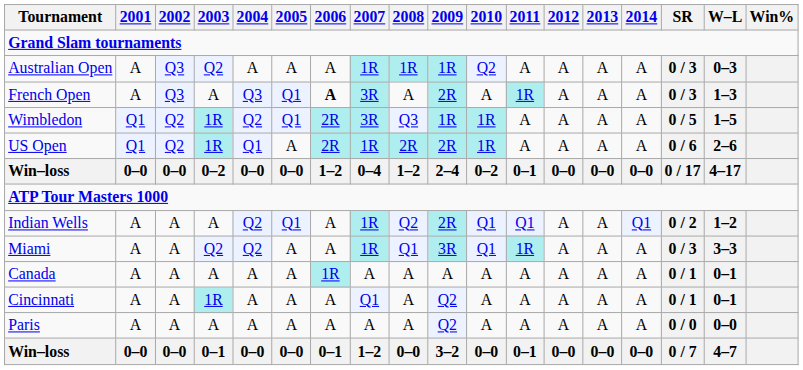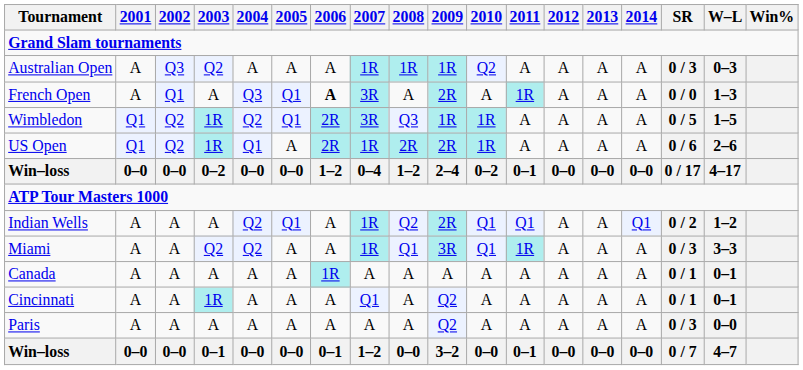 <table class=wikitable style=text-align:center;font-size:97%>
 <tr>
 <th>Tournament</th>
 <th><a href='#'>2001</a></th>
 <th><a href='#'>2002</a></th>
 <th><a href='#'>2003</a></th>
 <th><a href='#'>2004</a></th>
 <th><a href='#'>2005</a></th>
 <th><a href='#'>2006</a></th>
 <th><a href='#'>2007</a></th>
 <th><a href='#'>2008</a></th>
 <th><a href='#'>2009</a></th>
 <th><a href='#'>2010</a></th>
 <th><a href='#'>2011</a></th>
 <th><a href='#'>2012</a></th>
 <th><a href='#'>2013</a></th>
 <th><a href='#'>2014</a></th>
 <th>SR</th>
 <th>W–L</th>
 <th>Win%</th>
 </tr>
 <tr>
 <td colspan=25 style=text-align:left><a href='#'><strong>Grand Slam tournaments</strong></a></td>
 </tr>
 <tr>
 <td align=left><a href='#'>Australian Open</a></td>
 <td>A</td>
 <td bgcolor=ecf2ff><a href='#'>Q3</a></td>
 <td bgcolor=ecf2ff><a href='#'>Q2</a></td>
 <td>A</td>
 <td>A</td>
 <td>A</td>
 <td bgcolor=afeeee><a href='#'>1R</a></td>
 <td bgcolor=afeeee><a href='#'>1R</a></td>
 <td bgcolor=afeeee><a href='#'>1R</a></td>
 <td bgcolor=ecf2ff><a href='#'>Q2</a></td>
 <td>A</td>
 <td>A</td>
 <td>A</td>
 <td>A</td>
 <th>0 / 3</th>
 <th>0–3</th>
 <th></th>
 </tr>
 <tr>
 <td align=left><a href='#'>French Open</a></td>
 <td>A</td>
-<td bgcolor=ecf2ff><a href='#'>Q3</a></td>
+<td bgcolor=ecf2ff><a href='#'>Q1</a></td>
 <td>A</td>
 <td bgcolor=ecf2ff><a href='#'>Q3</a></td>
 <td bgcolor=ecf2ff><a href='#'>Q1</a></td>
 <td><strong>A</strong></td>
 <td bgcolor=afeeee><a href='#'>3R</a></td>
 <td>A</td>
 <td bgcolor=afeeee><a href='#'>2R</a></td>
 <td>A</td>
 <td bgcolor=afeeee><a href='#'>1R</a></td>
 <td>A</td>
 <td>A</td>
 <td>A</td>
-<th>0 / 3</th>
+<th>0 / 0</th>
 <th>1–3</th>
 <th></th>
 </tr>
 <tr>
 <td align=left><a href='#'>Wimbledon</a></td>
 <td bgcolor=ecf2ff><a href='#'>Q1</a></td>
 <td bgcolor=ecf2ff><a href='#'>Q2</a></td>
 <td bgcolor=afeeee><a href='#'>1R</a></td>
 <td bgcolor=ecf2ff><a href='#'>Q2</a></td>
 <td bgcolor=ecf2ff><a href='#'>Q1</a></td>
 <td bgcolor=afeeee><a href='#'>2R</a></td>
 <td bgcolor=afeeee><a href='#'>3R</a></td>
 <td bgcolor=ecf2ff><a href='#'>Q3</a></td>
 <td bgcolor=afeeee><a href='#'>1R</a></td>
 <td bgcolor=afeeee><a href='#'>1R</a></td>
 <td>A</td>
 <td>A</td>
 <td>A</td>
 <td>A</td>
 <th>0 / 5</th>
 <th>1–5</th>
 <th></th>
 </tr>
 <tr>
 <td align=left><a href='#'>US Open</a></td>
 <td bgcolor=ecf2ff><a href='#'>Q1</a></td>
 <td bgcolor=ecf2ff><a href='#'>Q2</a></td>
 <td bgcolor=afeeee><a href='#'>1R</a></td>
 <td bgcolor=ecf2ff><a href='#'>Q1</a></td>
 <td>A</td>
 <td bgcolor=afeeee><a href='#'>2R</a></td>
 <td bgcolor=afeeee><a href='#'>1R</a></td>
 <td bgcolor=afeeee><a href='#'>2R</a></td>
 <td bgcolor=afeeee><a href='#'>2R</a></td>
 <td bgcolor=afeeee><a href='#'>1R</a></td>
 <td>A</td>
 <td>A</td>
 <td>A</td>
 <td>A</td>
 <th>0 / 6</th>
 <th>2–6</th>
 <th></th>
 </tr>
 <tr>
 <th style=text-align:left><strong>Win–loss</strong></th>
 <th>0–0</th>
 <th>0–0</th>
 <th>0–2</th>
 <th>0–0</th>
 <th>0–0</th>
 <th>1–2</th>
 <th>0–4</th>
 <th>1–2</th>
 <th>2–4</th>
 <th>0–2</th>
 <th>0–1</th>
 <th>0–0</th>
 <th>0–0</th>
 <th>0–0</th>
 <th>0 / 17</th>
 <th>4–17</th>
 <th></th>
 </tr>
 <tr>
 <td colspan=25 style=text-align:left><strong><a href='#'>ATP Tour Masters 1000</a></strong></td>
 </tr>
 <tr>
 <td align=left><a href='#'>Indian Wells</a></td>
 <td>A</td>
 <td>A</td>
 <td>A</td>
 <td bgcolor=ecf2ff><a href='#'>Q2</a></td>
 <td bgcolor=ecf2ff><a href='#'>Q1</a></td>
 <td>A</td>
 <td bgcolor=afeeee><a href='#'>1R</a></td>
 <td bgcolor=ecf2ff><a href='#'>Q2</a></td>
 <td bgcolor=afeeee><a href='#'>2R</a></td>
 <td bgcolor=ecf2ff><a href='#'>Q1</a></td>
 <td bgcolor=ecf2ff><a href='#'>Q1</a></td>
 <td>A</td>
 <td>A</td>
 <td bgcolor=ecf2ff><a href='#'>Q1</a></td>
 <th>0 / 2</th>
 <th>1–2</th>
 <th></th>
 </tr>
 <tr>
 <td align=left><a href='#'>Miami</a></td>
 <td>A</td>
 <td>A</td>
 <td bgcolor=ecf2ff><a href='#'>Q2</a></td>
 <td bgcolor=ecf2ff><a href='#'>Q2</a></td>
 <td>A</td>
 <td>A</td>
 <td bgcolor=afeeee><a href='#'>1R</a></td>
 <td bgcolor=ecf2ff><a href='#'>Q1</a></td>
 <td bgcolor=afeeee><a href='#'>3R</a></td>
 <td bgcolor=ecf2ff><a href='#'>Q1</a></td>
 <td bgcolor=afeeee><a href='#'>1R</a></td>
 <td>A</td>
 <td>A</td>
 <td>A</td>
 <th>0 / 3</th>
 <th>3–3</th>
 <th></th>
 </tr>
 <tr>
 <td align=left><a href='#'>Canada</a></td>
 <td>A</td>
 <td>A</td>
 <td>A</td>
 <td>A</td>
 <td>A</td>
 <td bgcolor=afeeee><a href='#'>1R</a></td>
 <td>A</td>
 <td>A</td>
 <td>A</td>
 <td>A</td>
 <td>A</td>
 <td>A</td>
 <td>A</td>
 <td>A</td>
 <th>0 / 1</th>
 <th>0–1</th>
 <th></th>
 </tr>
 <tr>
 <td align=left><a href='#'>Cincinnati</a></td>
 <td>A</td>
 <td>A</td>
 <td bgcolor=afeeee><a href='#'>1R</a></td>
 <td>A</td>
 <td>A</td>
 <td>A</td>
 <td bgcolor=ecf2ff><a href='#'>Q1</a></td>
 <td>A</td>
 <td bgcolor=ecf2ff><a href='#'>Q2</a></td>
 <td>A</td>
 <td>A</td>
 <td>A</td>
 <td>A</td>
 <td>A</td>
 <th>0 / 1</th>
 <th>0–1</th>
 <th></th>
 </tr>
 <tr>
 <td align=left><a href='#'>Paris</a></td>
 <td>A</td>
 <td>A</td>
 <td>A</td>
 <td>A</td>
 <td>A</td>
 <td>A</td>
 <td>A</td>
 <td>A</td>
 <td bgcolor=ecf2ff><a href='#'>Q2</a></td>
 <td>A</td>
 <td>A</td>
 <td>A</td>
 <td>A</td>
 <td>A</td>
-<th>0 / 0</th>
+<th>0 / 3</th>
 <th>0–0</th>
 <th></th>
 </tr>
 <tr>
 <th style=text-align:left><strong>Win–loss</strong></th>
 <th>0–0</th>
 <th>0–0</th>
 <th>0–1</th>
 <th>0–0</th>
 <th>0–0</th>
 <th>0–1</th>
 <th>1–2</th>
 <th>0–0</th>
 <th>3–2</th>
 <th>0–0</th>
 <th>0–1</th>
 <th>0–0</th>
 <th>0–0</th>
 <th>0–0</th>
 <th>0 / 7</th>
 <th>4–7</th>
 <th></th>
 </tr>
 </table>
